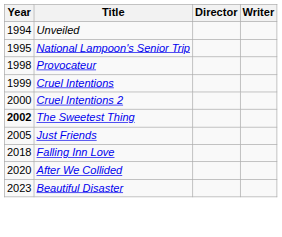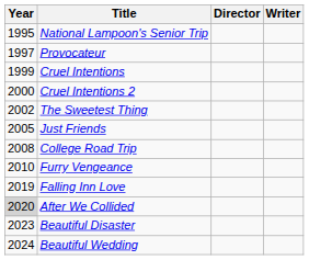 <table class="wikitable sortable">
 <tr>
 <th>Year</th>
 <th>Title</th>
 <th>Director</th>
 <th>Writer</th>
 </tr>
 <tr>
-<td>1994</td>
-<td><em>Unveiled</em></td>
-<td></td>
-<td></td>
-</tr>
-<tr>
 <td>1995</td>
 <td><em><a href='#'>National Lampoon's Senior Trip</a></em></td>
 <td></td>
 <td></td>
 </tr>
 <tr>
-<td>1998</td>
+<td>1997</td>
 <td><em><a href='#'>Provocateur</a></em></td>
 <td></td>
 <td></td>
 </tr>
 <tr>
 <td>1999</td>
 <td><em><a href='#'>Cruel Intentions</a></em></td>
 <td></td>
 <td></td>
 </tr>
 <tr>
 <td>2000</td>
 <td><em><a href='#'>Cruel Intentions 2</a></em></td>
 <td></td>
 <td></td>
 </tr>
 <tr>
-<td><strong>2002</strong></td>
+<td>2002</td>
 <td><em><a href='#'>The Sweetest Thing</a></em></td>
 <td></td>
 <td></td>
 </tr>
 <tr>
 <td>2005</td>
 <td><em><a href='#'>Just Friends</a></em></td>
 <td></td>
 <td></td>
 </tr>
 <tr>
-<td>2018</td>
+<td>2008</td>
+<td><em><a href='#'>College Road Trip</a></em></td>
+<td></td>
+<td></td>
+</tr>
+<tr>
+<td>2010</td>
+<td><em><a href='#'>Furry Vengeance</a></em></td>
+<td></td>
+<td></td>
+</tr>
+<tr>
+<td>2019</td>
 <td><em><a href='#'>Falling Inn Love</a></em></td>
 <td></td>
 <td></td>
 </tr>
 <tr>
-<td>2020</td>
+<td style="background: lightgrey;">2020</td>
 <td><em><a href='#'>After We Collided</a></em></td>
 <td></td>
 <td></td>
 </tr>
 <tr>
 <td>2023</td>
 <td><em><a href='#'>Beautiful Disaster</a></em></td>
 <td></td>
 <td></td>
 </tr>
+<tr>
+<td>2024</td>
+<td><em><a href='#'>Beautiful Wedding</a></em></td>
+<td></td>
+<td></td>
+</tr>
 </table>
